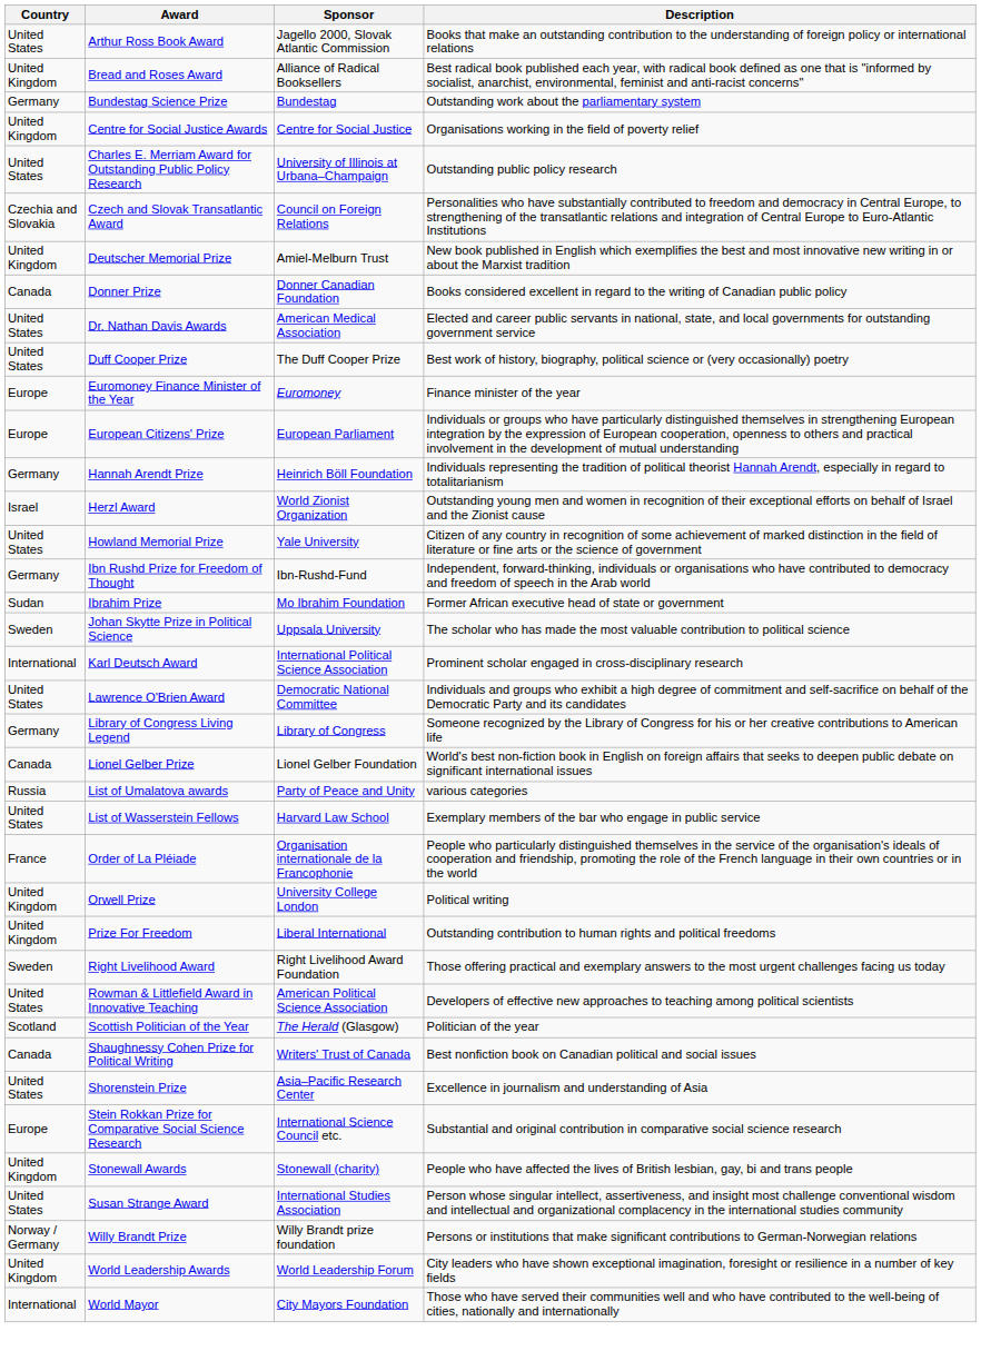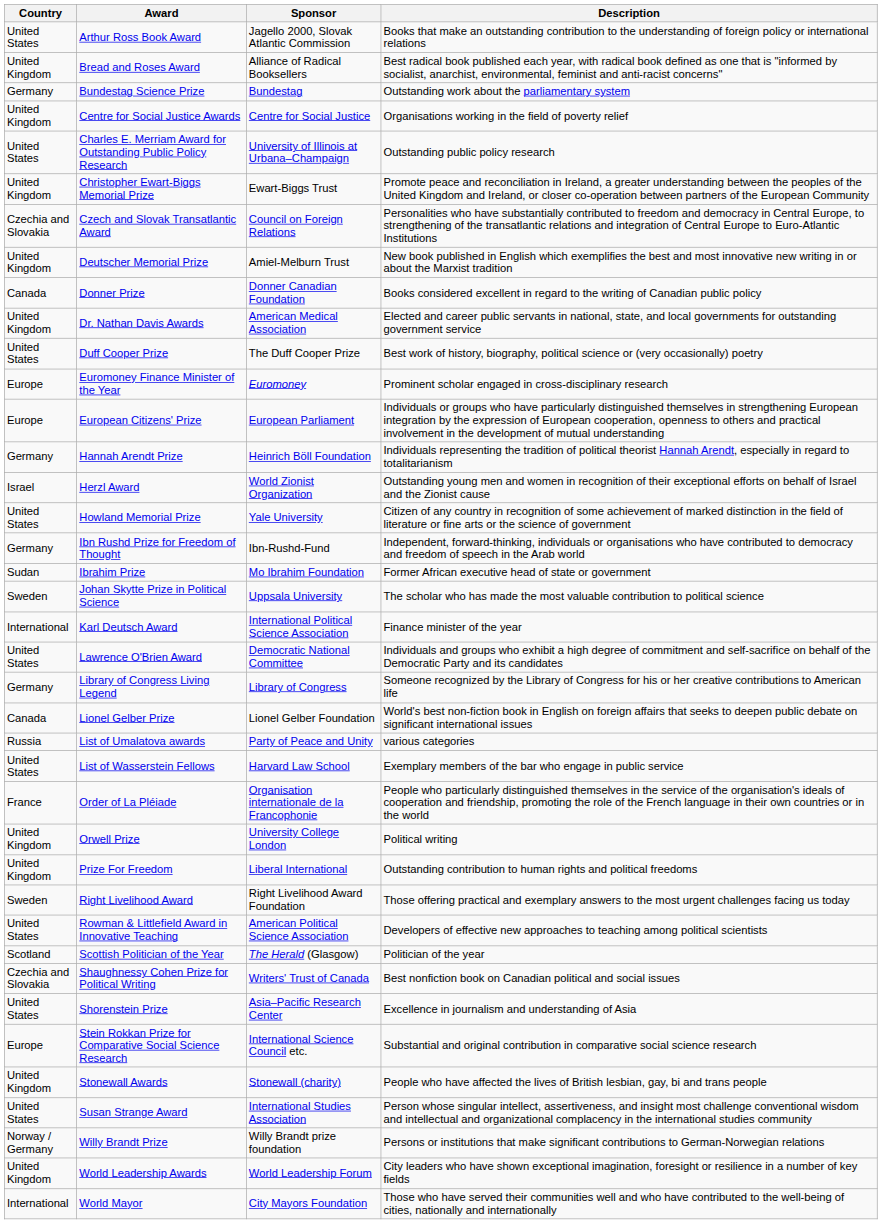 <table class="wikitable sortable">
 <tr>
 <th style="width:6em;">Country</th>
 <th>Award</th>
 <th>Sponsor</th>
 <th>Description</th>
 </tr>
 <tr>
 <td>United States</td>
 <td><a href='#'>Arthur Ross Book Award</a></td>
 <td>Jagello 2000, Slovak Atlantic Commission</td>
 <td>Books that make an outstanding contribution to the understanding of foreign policy or international relations</td>
 </tr>
 <tr>
 <td>United Kingdom</td>
 <td><a href='#'>Bread and Roses Award</a></td>
 <td>Alliance of Radical Booksellers</td>
 <td>Best radical book published each year, with radical book defined as one that is "informed by socialist, anarchist, environmental, feminist and anti-racist concerns"</td>
 </tr>
 <tr>
 <td>Germany</td>
 <td><a href='#'>Bundestag Science Prize</a></td>
 <td><a href='#'>Bundestag</a></td>
 <td>Outstanding work about the <a href='#'>parliamentary system</a></td>
 </tr>
 <tr>
 <td>United Kingdom</td>
 <td><a href='#'>Centre for Social Justice Awards</a></td>
 <td><a href='#'>Centre for Social Justice</a></td>
 <td>Organisations working in the field of poverty relief</td>
 </tr>
 <tr>
 <td>United States</td>
 <td><a href='#'>Charles E. Merriam Award for Outstanding Public Policy Research</a></td>
 <td><a href='#'>University of Illinois at Urbana–Champaign</a></td>
 <td>Outstanding public policy research</td>
 </tr>
 <tr>
+<td>United Kingdom</td>
+<td><a href='#'>Christopher Ewart-Biggs Memorial Prize</a></td>
+<td>Ewart-Biggs Trust</td>
+<td>Promote peace and reconciliation in Ireland, a greater understanding between the peoples of the United Kingdom and Ireland, or closer co-operation between partners of the European Community</td>
+</tr>
+<tr>
 <td>Czechia and Slovakia</td>
 <td><a href='#'>Czech and Slovak Transatlantic Award</a></td>
 <td><a href='#'>Council on Foreign Relations</a></td>
 <td>Personalities who have substantially contributed to freedom and democracy in Central Europe, to strengthening of the transatlantic relations and integration of Central Europe to Euro-Atlantic Institutions</td>
 </tr>
 <tr>
 <td>United Kingdom</td>
 <td><a href='#'>Deutscher Memorial Prize</a></td>
 <td>Amiel-Melburn Trust</td>
 <td>New book published in English which exemplifies the best and most innovative new writing in or about the Marxist tradition</td>
 </tr>
 <tr>
 <td>Canada</td>
 <td><a href='#'>Donner Prize</a></td>
 <td><a href='#'>Donner Canadian Foundation</a></td>
 <td>Books considered excellent in regard to the writing of Canadian public policy</td>
 </tr>
 <tr>
-<td>United States</td>
+<td>United Kingdom</td>
 <td><a href='#'>Dr. Nathan Davis Awards</a></td>
 <td><a href='#'>American Medical Association</a></td>
 <td>Elected and career public servants in national, state, and local governments for outstanding government service</td>
 </tr>
 <tr>
 <td>United States</td>
 <td><a href='#'>Duff Cooper Prize</a></td>
 <td>The Duff Cooper Prize</td>
 <td>Best work of history, biography, political science or (very occasionally) poetry</td>
 </tr>
 <tr>
 <td>Europe</td>
 <td><a href='#'>Euromoney Finance Minister of the Year</a></td>
 <td><em><a href='#'>Euromoney</a></em></td>
-<td>Finance minister of the year</td>
+<td>Prominent scholar engaged in cross-disciplinary research</td>
 </tr>
 <tr>
 <td>Europe</td>
 <td><a href='#'>European Citizens' Prize</a></td>
 <td><a href='#'>European Parliament</a></td>
 <td>Individuals or groups who have particularly distinguished themselves in strengthening European integration by the expression of European cooperation, openness to others and practical involvement in the development of mutual understanding</td>
 </tr>
 <tr>
 <td>Germany</td>
 <td><a href='#'>Hannah Arendt Prize</a></td>
 <td><a href='#'>Heinrich Böll Foundation</a></td>
 <td>Individuals representing the tradition of political theorist <a href='#'>Hannah Arendt</a>, especially in regard to totalitarianism</td>
 </tr>
 <tr>
 <td>Israel</td>
 <td><a href='#'>Herzl Award</a></td>
 <td><a href='#'>World Zionist Organization</a></td>
 <td>Outstanding young men and women in recognition of their exceptional efforts on behalf of Israel and the Zionist cause</td>
 </tr>
 <tr>
 <td>United States</td>
 <td><a href='#'>Howland Memorial Prize</a></td>
 <td><a href='#'>Yale University</a></td>
 <td>Citizen of any country in recognition of some achievement of marked distinction in the field of literature or fine arts or the science of government</td>
 </tr>
 <tr>
 <td>Germany</td>
 <td><a href='#'>Ibn Rushd Prize for Freedom of Thought</a></td>
 <td>Ibn-Rushd-Fund</td>
 <td>Independent, forward-thinking, individuals or organisations who have contributed to democracy and freedom of speech in the Arab world</td>
 </tr>
 <tr>
 <td>Sudan</td>
 <td><a href='#'>Ibrahim Prize</a></td>
 <td><a href='#'>Mo Ibrahim Foundation</a></td>
 <td>Former African executive head of state or government</td>
 </tr>
 <tr>
 <td>Sweden</td>
 <td><a href='#'>Johan Skytte Prize in Political Science</a></td>
 <td><a href='#'>Uppsala University</a></td>
 <td>The scholar who has made the most valuable contribution to political science</td>
 </tr>
 <tr>
 <td>International</td>
 <td><a href='#'>Karl Deutsch Award</a></td>
 <td><a href='#'>International Political Science Association</a></td>
-<td>Prominent scholar engaged in cross-disciplinary research</td>
+<td>Finance minister of the year</td>
 </tr>
 <tr>
 <td>United States</td>
 <td><a href='#'>Lawrence O'Brien Award</a></td>
 <td><a href='#'>Democratic National Committee</a></td>
 <td>Individuals and groups who exhibit a high degree of commitment and self-sacrifice on behalf of the Democratic Party and its candidates</td>
 </tr>
 <tr>
 <td>Germany</td>
 <td><a href='#'>Library of Congress Living Legend</a></td>
 <td><a href='#'>Library of Congress</a></td>
 <td>Someone recognized by the Library of Congress for his or her creative contributions to American life</td>
 </tr>
 <tr>
 <td>Canada</td>
 <td><a href='#'>Lionel Gelber Prize</a></td>
 <td>Lionel Gelber Foundation</td>
 <td>World's best non-fiction book in English on foreign affairs that seeks to deepen public debate on significant international issues</td>
 </tr>
 <tr>
 <td>Russia</td>
 <td><a href='#'>List of Umalatova awards</a></td>
 <td><a href='#'>Party of Peace and Unity</a></td>
 <td>various categories</td>
 </tr>
 <tr>
 <td>United States</td>
 <td><a href='#'>List of Wasserstein Fellows</a></td>
 <td><a href='#'>Harvard Law School</a></td>
 <td>Exemplary members of the bar who engage in public service</td>
 </tr>
 <tr>
 <td>France</td>
 <td><a href='#'>Order of La Pléiade</a></td>
 <td><a href='#'>Organisation internationale de la Francophonie</a></td>
 <td>People who particularly distinguished themselves in the service of the organisation's ideals of cooperation and friendship, promoting the role of the French language in their own countries or in the world</td>
 </tr>
 <tr>
 <td>United Kingdom</td>
 <td><a href='#'>Orwell Prize</a></td>
 <td><a href='#'>University College London</a></td>
 <td>Political writing</td>
 </tr>
 <tr>
 <td>United Kingdom</td>
 <td><a href='#'>Prize For Freedom</a></td>
 <td><a href='#'>Liberal International</a></td>
 <td>Outstanding contribution to human rights and political freedoms</td>
 </tr>
 <tr>
 <td>Sweden</td>
 <td><a href='#'>Right Livelihood Award</a></td>
 <td>Right Livelihood Award Foundation</td>
 <td>Those offering practical and exemplary answers to the most urgent challenges facing us today</td>
 </tr>
 <tr>
 <td>United States</td>
 <td><a href='#'>Rowman & Littlefield Award in Innovative Teaching</a></td>
 <td><a href='#'>American Political Science Association</a></td>
 <td>Developers of effective new approaches to teaching among political scientists</td>
 </tr>
 <tr>
 <td>Scotland</td>
 <td><a href='#'>Scottish Politician of the Year</a></td>
 <td><em><a href='#'>The Herald</a></em> (Glasgow)</td>
 <td>Politician of the year</td>
 </tr>
 <tr>
-<td>Canada</td>
+<td>Czechia and Slovakia</td>
 <td><a href='#'>Shaughnessy Cohen Prize for Political Writing</a></td>
 <td><a href='#'>Writers' Trust of Canada</a></td>
 <td>Best nonfiction book on Canadian political and social issues</td>
 </tr>
 <tr>
 <td>United States</td>
 <td><a href='#'>Shorenstein Prize</a></td>
 <td><a href='#'>Asia–Pacific Research Center</a></td>
 <td>Excellence in journalism and understanding of Asia</td>
 </tr>
 <tr>
 <td>Europe</td>
 <td><a href='#'>Stein Rokkan Prize for Comparative Social Science Research</a></td>
 <td><a href='#'>International Science Council</a> etc.</td>
 <td>Substantial and original contribution in comparative social science research</td>
 </tr>
 <tr>
 <td>United Kingdom</td>
 <td><a href='#'>Stonewall Awards</a></td>
 <td><a href='#'>Stonewall (charity)</a></td>
 <td>People who have affected the lives of British lesbian, gay, bi and trans people</td>
 </tr>
 <tr>
 <td>United States</td>
 <td><a href='#'>Susan Strange Award</a></td>
 <td><a href='#'>International Studies Association</a></td>
 <td>Person whose singular intellect, assertiveness, and insight most challenge conventional wisdom and intellectual and organizational complacency in the international studies community</td>
 </tr>
 <tr>
 <td>Norway / Germany</td>
 <td><a href='#'>Willy Brandt Prize</a></td>
 <td>Willy Brandt prize foundation</td>
 <td>Persons or institutions that make significant contributions to German-Norwegian relations</td>
 </tr>
 <tr>
 <td>United Kingdom</td>
 <td><a href='#'>World Leadership Awards</a></td>
 <td><a href='#'>World Leadership Forum</a></td>
 <td>City leaders who have shown exceptional imagination, foresight or resilience in a number of key fields</td>
 </tr>
 <tr>
 <td>International</td>
 <td><a href='#'>World Mayor</a></td>
 <td><a href='#'>City Mayors Foundation</a></td>
 <td>Those who have served their communities well and who have contributed to the well-being of cities, nationally and internationally</td>
 </tr>
 </table>
